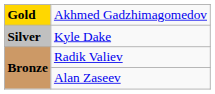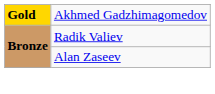 <table class="wikitable">
 <tr>
 <td bgcolor="gold"><strong>Gold</strong></td>
 <td> <a href='#'>Akhmed Gadzhimagomedov</a></td>
-</tr>
-<tr>
-<td bgcolor="silver"><strong>Silver</strong></td>
-<td> <a href='#'>Kyle Dake</a></td>
 </tr>
 <tr>
 <td rowspan="2" bgcolor="#cc9966"><strong>Bronze</strong></td>
 <td> <a href='#'>Radik Valiev</a></td>
 </tr>
 <tr>
 <td> <a href='#'>Alan Zaseev</a></td>
 </tr>
 </table>
